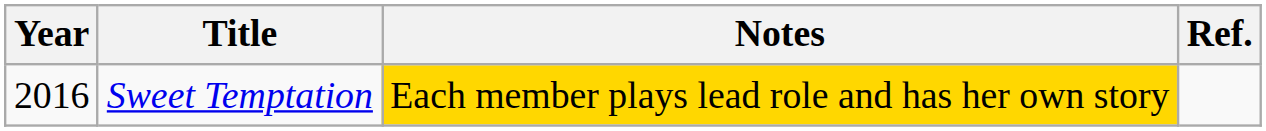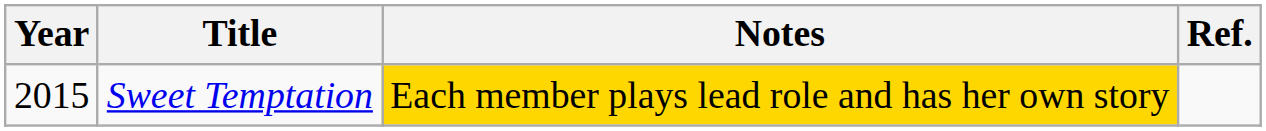 <table class="wikitable">
 <tr>
 <th>Year</th>
 <th>Title</th>
 <th>Notes</th>
 <th>Ref.</th>
 </tr>
 <tr>
-<td>2016</td>
+<td>2015</td>
 <td><em><a href='#'>Sweet Temptation</a></em></td>
 <td style="background: gold;">Each member plays lead role and has her own story</td>
 <td></td>
 </tr>
 </table>
